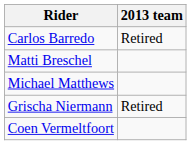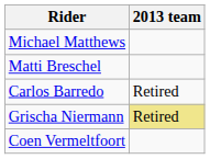 <table class="wikitable">
 <tr>
 <th>Rider</th>
 <th>2013 team</th>
 </tr>
 <tr>
-<td><a href='#'>Carlos Barredo</a></td>
-<td>Retired</td>
+<td><a href='#'>Michael Matthews</a></td>
+<td></td>
 </tr>
 <tr>
 <td><a href='#'>Matti Breschel</a></td>
 <td></td>
 </tr>
 <tr>
-<td><a href='#'>Michael Matthews</a></td>
-<td></td>
+<td><a href='#'>Carlos Barredo</a></td>
+<td>Retired</td>
 </tr>
 <tr>
 <td><a href='#'>Grischa Niermann</a></td>
-<td>Retired</td>
+<td style="background: khaki;">Retired</td>
 </tr>
 <tr>
 <td><a href='#'>Coen Vermeltfoort</a></td>
 <td></td>
 </tr>
 </table>
